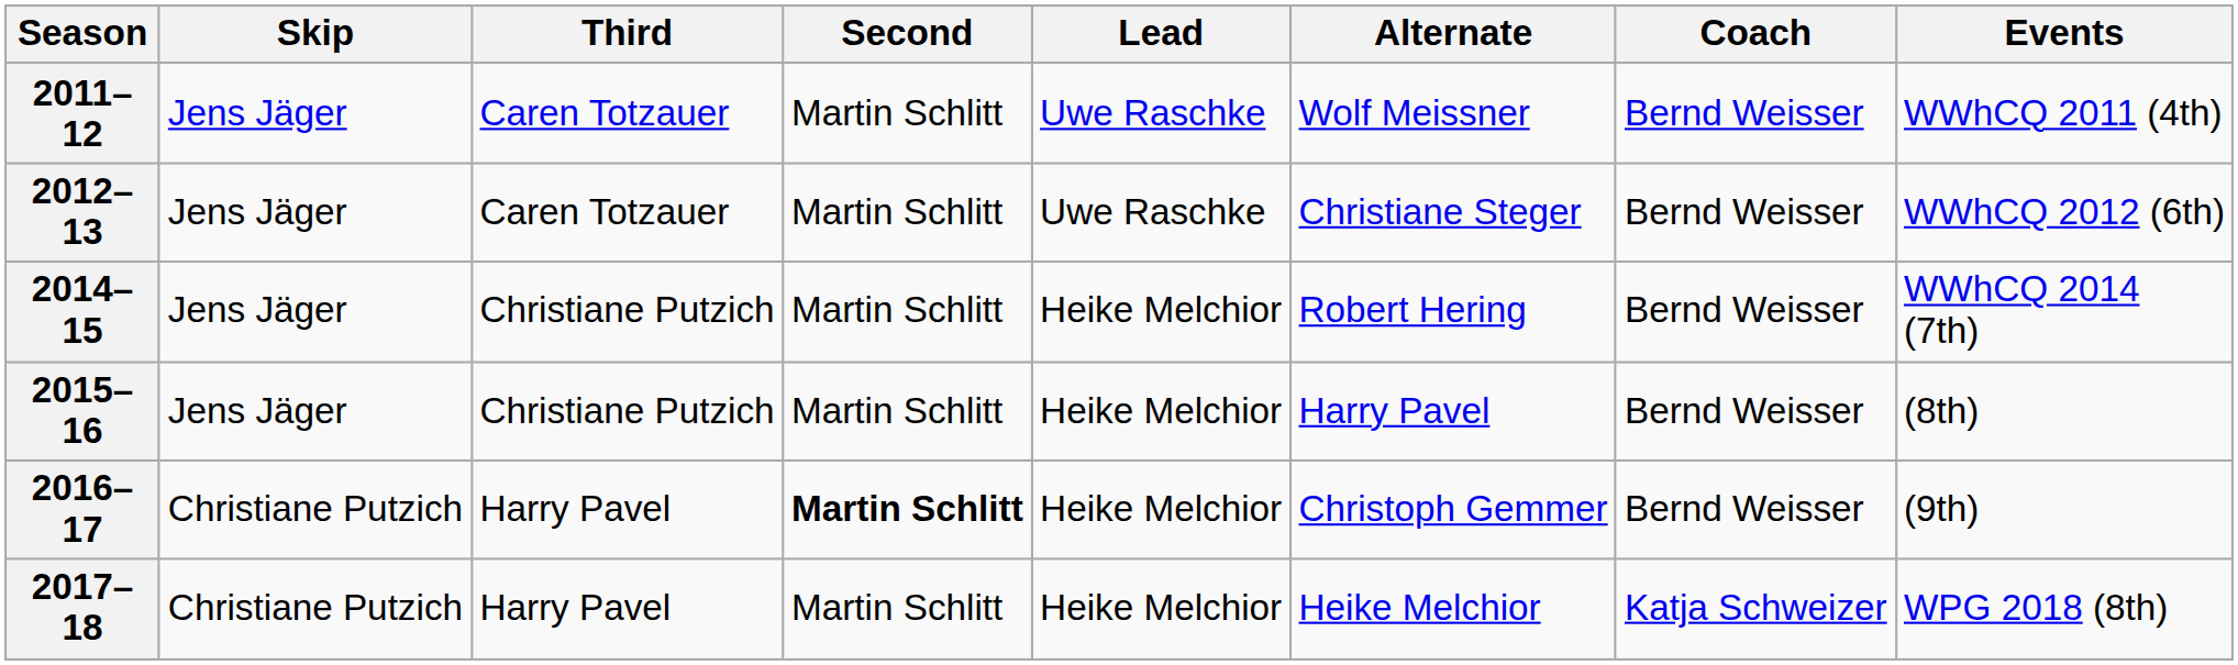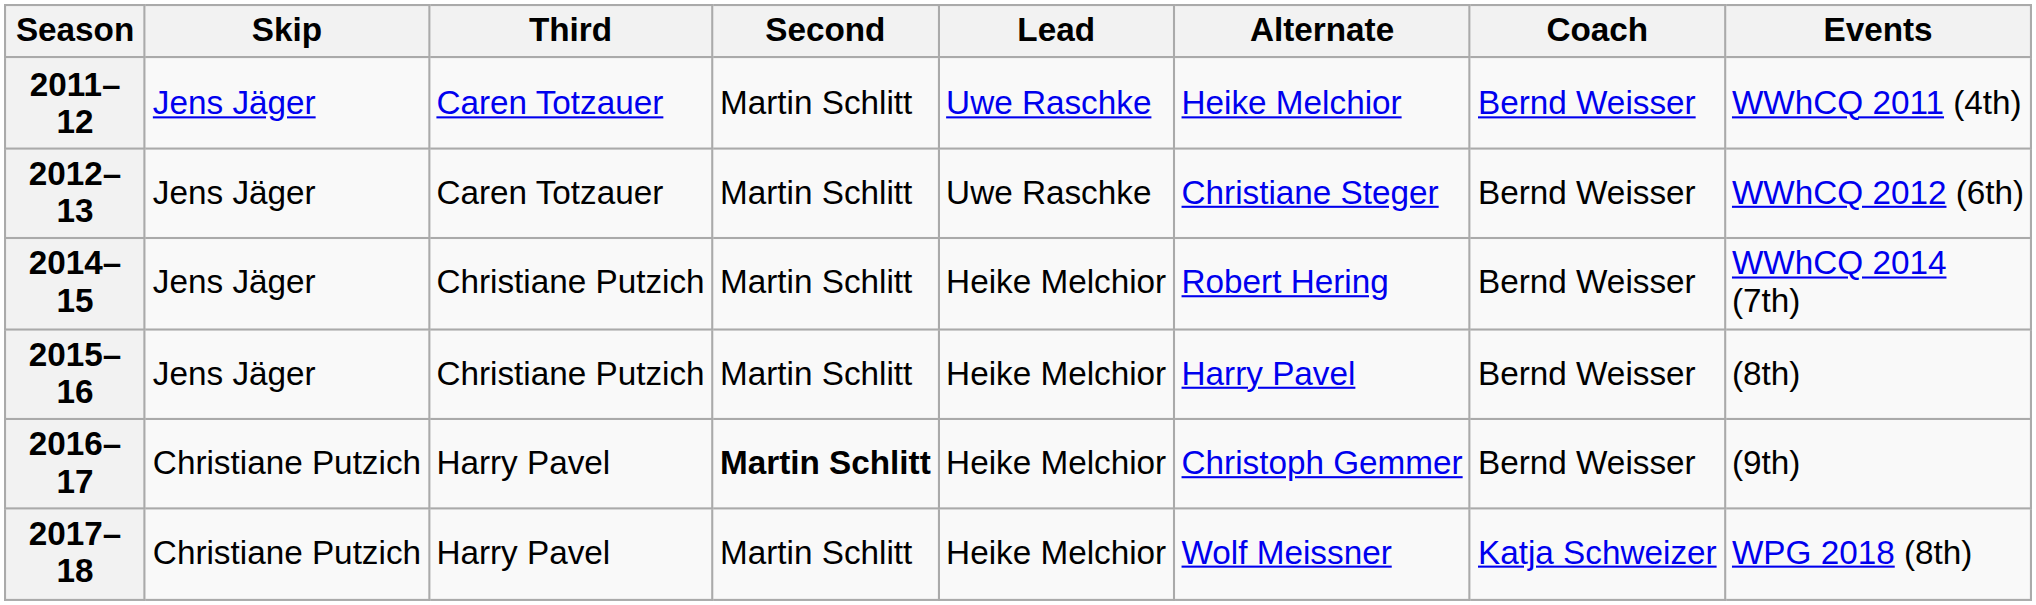 <table class="wikitable">
 <tr>
 <th scope="col" width=60>Season</th>
 <th scope="col">Skip</th>
 <th scope="col">Third</th>
 <th scope="col">Second</th>
 <th scope="col">Lead</th>
 <th scope="col">Alternate</th>
 <th scope="col">Coach</th>
 <th scope="col">Events</th>
 </tr>
 <tr>
 <th scope="row">2011–12</th>
 <td><a href='#'>Jens Jäger</a></td>
 <td><a href='#'>Caren Totzauer</a></td>
 <td>Martin Schlitt</td>
 <td><a href='#'>Uwe Raschke</a></td>
-<td><a href='#'>Wolf Meissner</a></td>
+<td><a href='#'>Heike Melchior</a></td>
 <td><a href='#'>Bernd Weisser</a></td>
 <td><a href='#'>WWhCQ 2011</a> (4th)</td>
 </tr>
 <tr>
 <th scope="row">2012–13</th>
 <td>Jens Jäger</td>
 <td>Caren Totzauer</td>
 <td>Martin Schlitt</td>
 <td>Uwe Raschke</td>
 <td><a href='#'>Christiane Steger</a></td>
 <td>Bernd Weisser</td>
 <td><a href='#'>WWhCQ 2012</a> (6th)</td>
 </tr>
 <tr>
 <th scope="row">2014–15</th>
 <td>Jens Jäger</td>
 <td>Christiane Putzich</td>
 <td>Martin Schlitt</td>
 <td>Heike Melchior</td>
 <td><a href='#'>Robert Hering</a></td>
 <td>Bernd Weisser</td>
 <td><a href='#'>WWhCQ 2014</a> <br> (7th)</td>
 </tr>
 <tr>
 <th scope="row">2015–16</th>
 <td>Jens Jäger</td>
 <td>Christiane Putzich</td>
 <td>Martin Schlitt</td>
 <td>Heike Melchior</td>
 <td><a href='#'>Harry Pavel</a></td>
 <td>Bernd Weisser</td>
 <td> (8th)</td>
 </tr>
 <tr>
 <th scope="row">2016–17</th>
 <td>Christiane Putzich</td>
 <td>Harry Pavel</td>
 <td><strong>Martin Schlitt</strong></td>
 <td>Heike Melchior</td>
 <td><a href='#'>Christoph Gemmer</a></td>
 <td>Bernd Weisser</td>
 <td> (9th)</td>
 </tr>
 <tr>
 <th scope="row">2017–18</th>
 <td>Christiane Putzich</td>
 <td>Harry Pavel</td>
 <td>Martin Schlitt</td>
 <td>Heike Melchior</td>
-<td><a href='#'>Heike Melchior</a></td>
+<td><a href='#'>Wolf Meissner</a></td>
 <td><a href='#'>Katja Schweizer</a></td>
 <td><a href='#'>WPG 2018</a> (8th)</td>
 </tr>
 </table>
